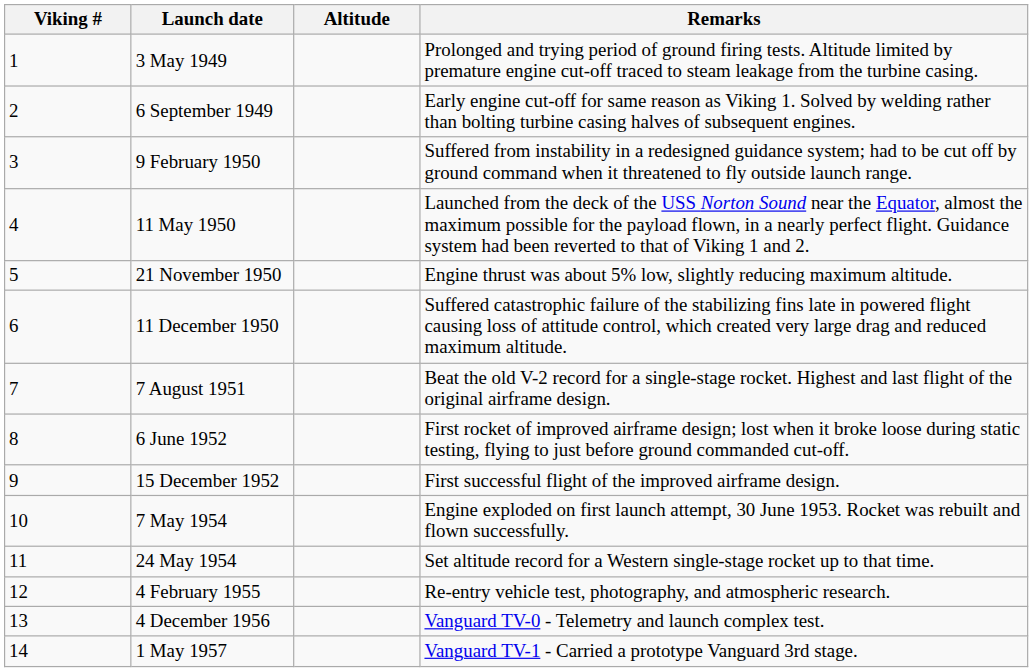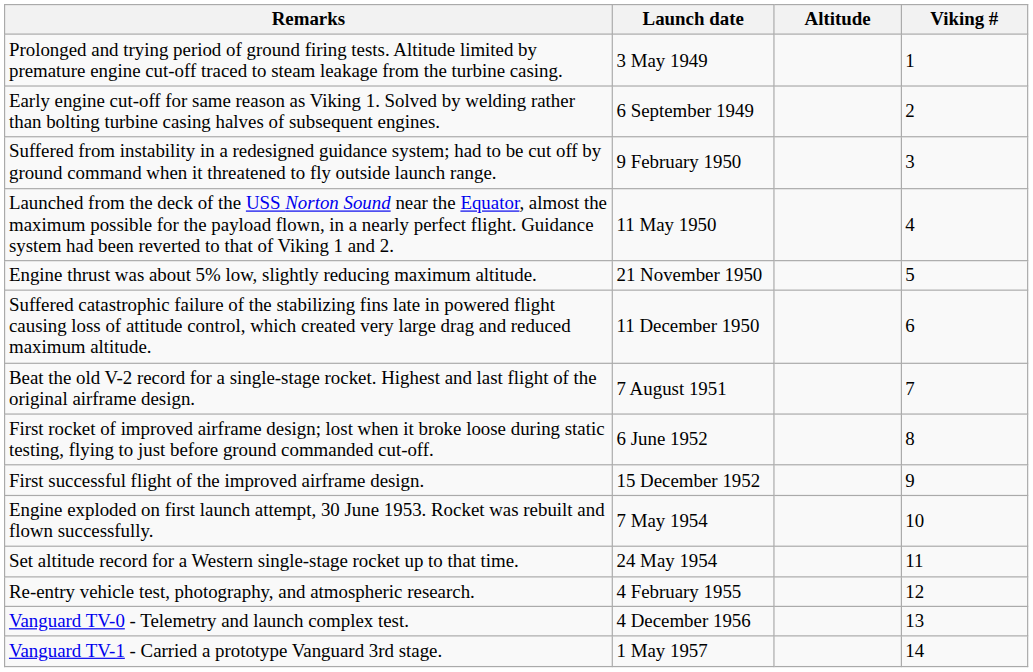 <table class="wikitable sortable">
 <tr>
-<th width="100">Viking #</th>
+<th>Remarks</th>
 <th width="130">Launch date</th>
 <th width="100">Altitude</th>
-<th>Remarks</th>
+<th width="100">Viking #</th>
 </tr>
 <tr>
-<td>1</td>
+<td>Prolonged and trying period of ground firing tests. Altitude limited by premature engine cut-off traced to steam leakage from the turbine casing.</td>
 <td>3 May 1949</td>
 <td></td>
-<td>Prolonged and trying period of ground firing tests. Altitude limited by premature engine cut-off traced to steam leakage from the turbine casing.</td>
+<td>1</td>
 </tr>
 <tr>
-<td>2</td>
+<td>Early engine cut-off for same reason as Viking 1. Solved by welding rather than bolting turbine casing halves of subsequent engines.</td>
 <td>6 September 1949</td>
 <td></td>
-<td>Early engine cut-off for same reason as Viking 1. Solved by welding rather than bolting turbine casing halves of subsequent engines.</td>
+<td>2</td>
 </tr>
 <tr>
-<td>3</td>
+<td>Suffered from instability in a redesigned guidance system; had to be cut off by ground command when it threatened to fly outside launch range.</td>
 <td>9 February 1950</td>
 <td></td>
-<td>Suffered from instability in a redesigned guidance system; had to be cut off by ground command when it threatened to fly outside launch range.</td>
+<td>3</td>
 </tr>
 <tr>
-<td>4</td>
+<td>Launched from the deck of the <a href='#'>USS <em>Norton Sound</em></a> near the <a href='#'>Equator</a>, almost the maximum possible for the payload flown, in a nearly perfect flight. Guidance system had been reverted to that of Viking 1 and 2.</td>
 <td>11 May 1950</td>
 <td></td>
-<td>Launched from the deck of the <a href='#'>USS <em>Norton Sound</em></a> near the <a href='#'>Equator</a>, almost the maximum possible for the payload flown, in a nearly perfect flight. Guidance system had been reverted to that of Viking 1 and 2.</td>
+<td>4</td>
 </tr>
 <tr>
-<td>5</td>
+<td>Engine thrust was about 5% low, slightly reducing maximum altitude.</td>
 <td>21 November 1950</td>
 <td></td>
-<td>Engine thrust was about 5% low, slightly reducing maximum altitude.</td>
+<td>5</td>
 </tr>
 <tr>
-<td>6</td>
+<td>Suffered catastrophic failure of the stabilizing fins late in powered flight causing loss of attitude control, which created very large drag and reduced maximum altitude.</td>
 <td>11 December 1950</td>
 <td></td>
-<td>Suffered catastrophic failure of the stabilizing fins late in powered flight causing loss of attitude control, which created very large drag and reduced maximum altitude.</td>
+<td>6</td>
 </tr>
 <tr>
-<td>7</td>
+<td>Beat the old V-2 record for a single-stage rocket. Highest and last flight of the original airframe design.</td>
 <td>7 August 1951</td>
 <td></td>
-<td>Beat the old V-2 record for a single-stage rocket. Highest and last flight of the original airframe design.</td>
+<td>7</td>
 </tr>
 <tr>
-<td>8</td>
+<td>First rocket of improved airframe design; lost when it broke loose during static testing, flying to just  before ground commanded cut-off.</td>
 <td>6 June 1952</td>
 <td></td>
-<td>First rocket of improved airframe design; lost when it broke loose during static testing, flying to just  before ground commanded cut-off.</td>
+<td>8</td>
 </tr>
 <tr>
-<td>9</td>
+<td>First successful flight of the improved airframe design.</td>
 <td>15 December 1952</td>
 <td></td>
-<td>First successful flight of the improved airframe design.</td>
+<td>9</td>
 </tr>
 <tr>
-<td>10</td>
+<td>Engine exploded on first launch attempt, 30 June 1953. Rocket was rebuilt and flown successfully.</td>
 <td>7 May 1954</td>
 <td></td>
-<td>Engine exploded on first launch attempt, 30 June 1953. Rocket was rebuilt and flown successfully.</td>
+<td>10</td>
 </tr>
 <tr>
-<td>11</td>
+<td>Set altitude record for a Western single-stage rocket up to that time.</td>
 <td>24 May 1954</td>
 <td></td>
-<td>Set altitude record for a Western single-stage rocket up to that time.</td>
+<td>11</td>
 </tr>
 <tr>
-<td>12</td>
+<td>Re-entry vehicle test, photography, and atmospheric research.</td>
 <td>4 February 1955</td>
 <td></td>
-<td>Re-entry vehicle test, photography, and atmospheric research.</td>
+<td>12</td>
 </tr>
 <tr>
-<td>13</td>
+<td><a href='#'>Vanguard TV-0</a> - Telemetry and launch complex test.</td>
 <td>4 December 1956</td>
 <td></td>
-<td><a href='#'>Vanguard TV-0</a> - Telemetry and launch complex test.</td>
+<td>13</td>
 </tr>
 <tr>
-<td>14</td>
+<td><a href='#'>Vanguard TV-1</a> - Carried a prototype Vanguard 3rd stage.</td>
 <td>1 May 1957</td>
 <td></td>
-<td><a href='#'>Vanguard TV-1</a> - Carried a prototype Vanguard 3rd stage.</td>
+<td>14</td>
 </tr>
 </table>
